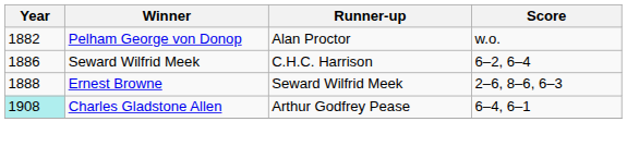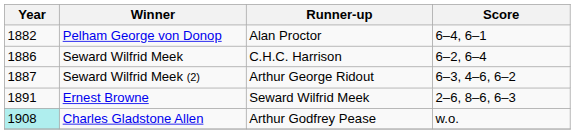 <table class="wikitable">
 <tr>
 <th style="width:60px;">Year</th>
 <th style="width:220px;">Winner</th>
 <th style="width:220px;">Runner-up</th>
 <th style="width:160px;">Score</th>
 </tr>
 <tr>
 <td>1882</td>
 <td> <a href='#'>Pelham George von Donop</a></td>
 <td> Alan Proctor</td>
-<td>w.o.</td>
+<td>6–4, 6–1</td>
 </tr>
 <tr>
 <td>1886</td>
 <td> Seward Wilfrid Meek</td>
 <td> C.H.C. Harrison</td>
 <td>6–2, 6–4</td>
 </tr>
 <tr>
-<td>1888</td>
+<td>1887</td>
+<td> Seward Wilfrid Meek <small>(2)</small></td>
+<td> Arthur George Ridout</td>
+<td>6–3, 4–6, 6–2</td>
+</tr>
+<tr>
+<td>1891</td>
 <td> <a href='#'>Ernest Browne</a></td>
 <td> Seward Wilfrid Meek</td>
 <td>2–6, 8–6, 6–3</td>
 </tr>
 <tr>
 <td style="background: paleturquoise;">1908</td>
 <td> <a href='#'>Charles Gladstone Allen</a></td>
 <td> Arthur Godfrey Pease</td>
-<td>6–4, 6–1</td>
+<td>w.o.</td>
 </tr>
 <tr>
 </tr>
 </table>
